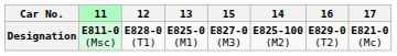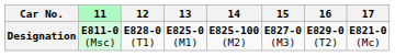 <table class="wikitable" style="text-align:center">
 <tr>
 <th>Car No.</th>
 <th style="background: #3fff6f66; color: inherit">11</th>
 <th>12</th>
 <th>13</th>
+<th>14</th>
 <th>15</th>
-<th>14</th>
 <th>16</th>
 <th>17</th>
 </tr>
 <tr>
 <th>Designation</th>
 <td style="background: #3fff6f33; color: inherit"><strong>E811-0</strong><br>(Msc)</td>
 <td><strong>E828-0</strong><br>(T1)</td>
 <td><strong>E825-0</strong><br>(M1)</td>
+<td><strong>E825-100</strong><br>(M2)</td>
 <td><strong>E827-0</strong><br>(M3)</td>
-<td><strong>E825-100</strong><br>(M2)</td>
 <td><strong>E829-0</strong><br>(T2)</td>
 <td><strong>E821-0</strong><br>(Mc)</td>
 </tr>
 </table>
